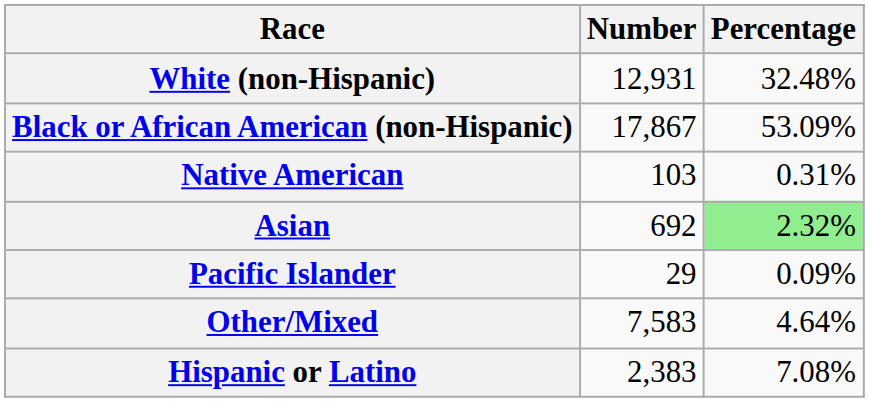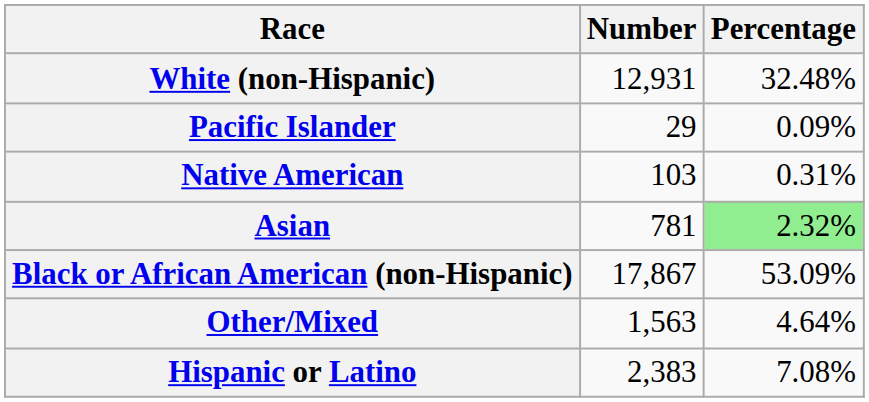 <table class="wikitable" style="text-align:right">
 <tr>
 <th scope="col">Race</th>
 <th scope="col">Number</th>
 <th scope="col">Percentage</th>
 </tr>
 <tr>
 <th scope="row"><a href='#'>White</a> (non-Hispanic)</th>
 <td>12,931</td>
 <td>32.48%</td>
 </tr>
 <tr>
-<th scope="row"><a href='#'>Black or African American</a> (non-Hispanic)</th>
-<td>17,867</td>
-<td>53.09%</td>
+<th scope="row"><a href='#'>Pacific Islander</a></th>
+<td>29</td>
+<td>0.09%</td>
 </tr>
 <tr>
 <th scope="row"><a href='#'>Native American</a></th>
 <td>103</td>
 <td>0.31%</td>
 </tr>
 <tr>
 <th scope="row"><a href='#'>Asian</a></th>
-<td>692</td>
+<td>781</td>
 <td style="background: lightgreen;">2.32%</td>
 </tr>
 <tr>
-<th scope="row"><a href='#'>Pacific Islander</a></th>
-<td>29</td>
-<td>0.09%</td>
+<th scope="row"><a href='#'>Black or African American</a> (non-Hispanic)</th>
+<td>17,867</td>
+<td>53.09%</td>
 </tr>
 <tr>
 <th scope="row"><a href='#'>Other/Mixed</a></th>
-<td>7,583</td>
+<td>1,563</td>
 <td>4.64%</td>
 </tr>
 <tr>
 <th scope="row"><a href='#'>Hispanic</a> or <a href='#'>Latino</a></th>
 <td>2,383</td>
 <td>7.08%</td>
 </tr>
 </table>
